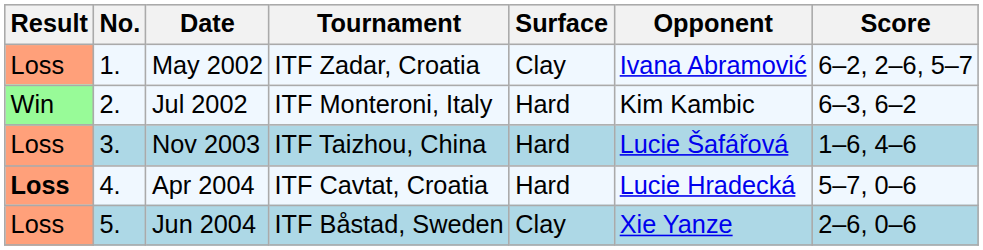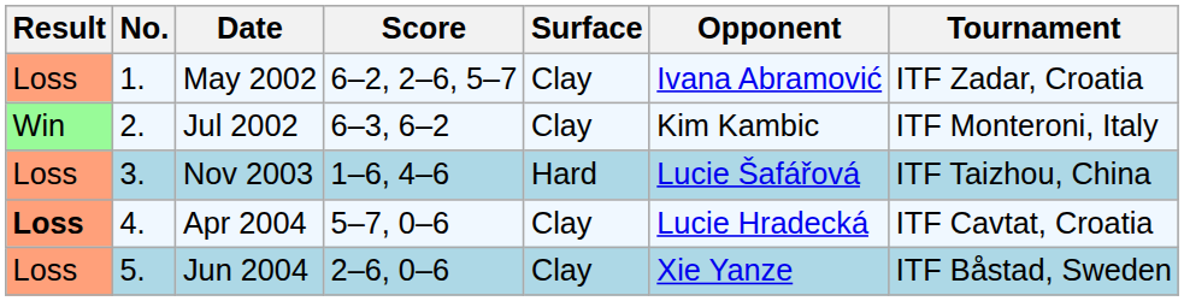 <table class="sortable wikitable">
 <tr>
 <th>Result</th>
 <th>No.</th>
 <th>Date</th>
-<th>Tournament</th>
+<th class="unsortable">Score</th>
 <th>Surface</th>
 <th>Opponent</th>
-<th class="unsortable">Score</th>
+<th>Tournament</th>
 </tr>
 <tr style="background:#f0f8ff;">
 <td bgcolor="FFA07A">Loss</td>
 <td>1.</td>
 <td>May 2002</td>
-<td>ITF Zadar, Croatia</td>
+<td>6–2, 2–6, 5–7</td>
 <td>Clay</td>
 <td> <a href='#'>Ivana Abramović</a></td>
-<td>6–2, 2–6, 5–7</td>
+<td>ITF Zadar, Croatia</td>
 </tr>
 <tr style="background:#f0f8ff;">
 <td bgcolor="98FB98">Win</td>
 <td>2.</td>
 <td>Jul 2002</td>
+<td>6–3, 6–2</td>
+<td>Clay</td>
+<td> Kim Kambic</td>
 <td>ITF Monteroni, Italy</td>
-<td>Hard</td>
-<td> Kim Kambic</td>
-<td>6–3, 6–2</td>
 </tr>
 <tr style="background:lightblue;">
 <td bgcolor="FFA07A">Loss</td>
 <td>3.</td>
 <td>Nov 2003</td>
-<td>ITF Taizhou, China</td>
+<td>1–6, 4–6</td>
 <td>Hard</td>
 <td> <a href='#'>Lucie Šafářová</a></td>
-<td>1–6, 4–6</td>
+<td>ITF Taizhou, China</td>
 </tr>
 <tr style="background:#f0f8ff;">
 <td bgcolor="FFA07A"><strong>Loss</strong></td>
 <td>4.</td>
 <td>Apr 2004</td>
+<td>5–7, 0–6</td>
+<td>Clay</td>
+<td> <a href='#'>Lucie Hradecká</a></td>
 <td>ITF Cavtat, Croatia</td>
-<td>Hard</td>
-<td> <a href='#'>Lucie Hradecká</a></td>
-<td>5–7, 0–6</td>
 </tr>
 <tr style="background:lightblue;">
 <td bgcolor="FFA07A">Loss</td>
 <td>5.</td>
 <td>Jun 2004</td>
-<td>ITF Båstad, Sweden</td>
+<td>2–6, 0–6</td>
 <td>Clay</td>
 <td> <a href='#'>Xie Yanze</a></td>
-<td>2–6, 0–6</td>
+<td>ITF Båstad, Sweden</td>
 </tr>
 </table>
